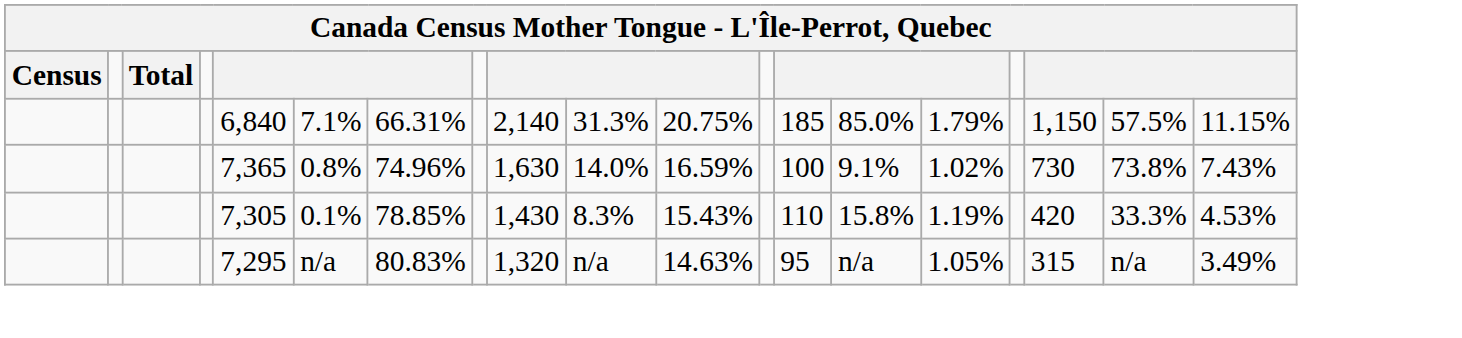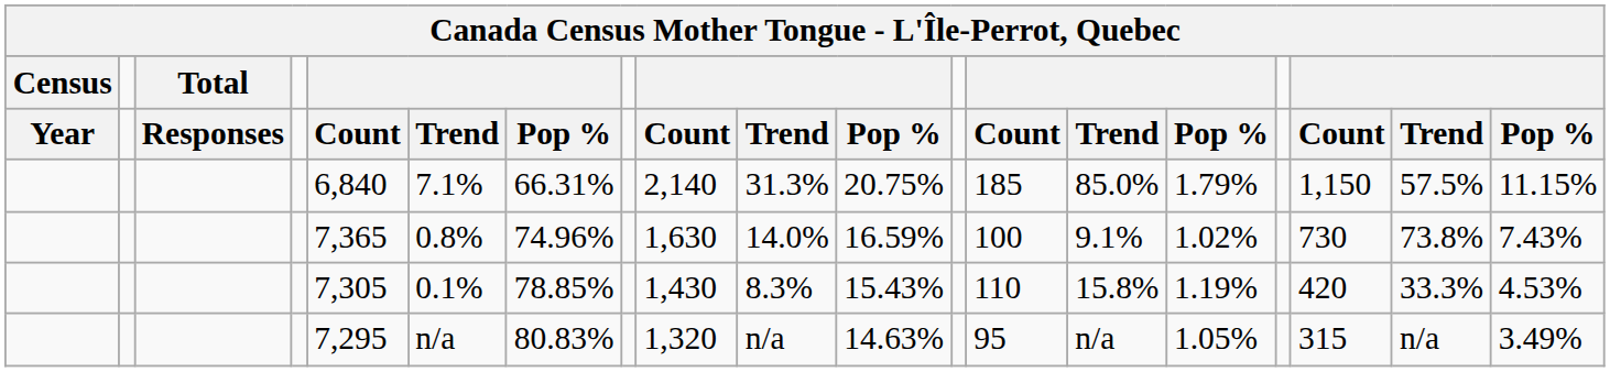 <table class="wikitable">
 <tr>
 <th colspan="19">Canada Census Mother Tongue - L'Île-Perrot, Quebec</th>
 </tr>
 <tr>
 <th>Census</th>
 <td></td>
 <th>Total</th>
 <td colspan="1"></td>
 <th colspan="3"></th>
 <td colspan="1"></td>
 <th colspan="3"></th>
 <td colspan="1"></td>
 <th colspan="3"></th>
 <td colspan="1"></td>
 <th colspan="3"></th>
+</tr>
+<tr>
+<th>Year</th>
+<td></td>
+<th>Responses</th>
+<td></td>
+<th>Count</th>
+<th>Trend</th>
+<th>Pop %</th>
+<td></td>
+<th>Count</th>
+<th>Trend</th>
+<th>Pop %</th>
+<td></td>
+<th>Count</th>
+<th>Trend</th>
+<th>Pop %</th>
+<td></td>
+<th>Count</th>
+<th>Trend</th>
+<th>Pop %</th>
 </tr>
 <tr>
 <td></td>
 <td></td>
 <td></td>
 <td></td>
 <td>6,840</td>
 <td> 7.1%</td>
 <td>66.31%</td>
 <td></td>
 <td>2,140</td>
 <td> 31.3%</td>
 <td>20.75%</td>
 <td></td>
 <td>185</td>
 <td> 85.0%</td>
 <td>1.79%</td>
 <td></td>
 <td>1,150</td>
 <td> 57.5%</td>
 <td>11.15%</td>
 </tr>
 <tr>
 <td></td>
 <td></td>
 <td></td>
 <td></td>
 <td>7,365</td>
 <td> 0.8%</td>
 <td>74.96%</td>
 <td></td>
 <td>1,630</td>
 <td> 14.0%</td>
 <td>16.59%</td>
 <td></td>
 <td>100</td>
 <td> 9.1%</td>
 <td>1.02%</td>
 <td></td>
 <td>730</td>
 <td> 73.8%</td>
 <td>7.43%</td>
 </tr>
 <tr>
 <td></td>
 <td></td>
 <td></td>
 <td></td>
 <td>7,305</td>
 <td> 0.1%</td>
 <td>78.85%</td>
 <td></td>
 <td>1,430</td>
 <td> 8.3%</td>
 <td>15.43%</td>
 <td></td>
 <td>110</td>
 <td> 15.8%</td>
 <td>1.19%</td>
 <td></td>
 <td>420</td>
 <td> 33.3%</td>
 <td>4.53%</td>
 </tr>
 <tr>
 <td></td>
 <td></td>
 <td></td>
 <td></td>
 <td>7,295</td>
 <td>n/a</td>
 <td>80.83%</td>
 <td></td>
 <td>1,320</td>
 <td>n/a</td>
 <td>14.63%</td>
 <td></td>
 <td>95</td>
 <td>n/a</td>
 <td>1.05%</td>
 <td></td>
 <td>315</td>
 <td>n/a</td>
 <td>3.49%</td>
 </tr>
 </table>
